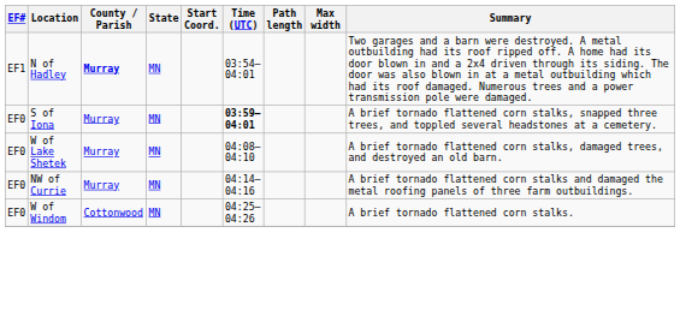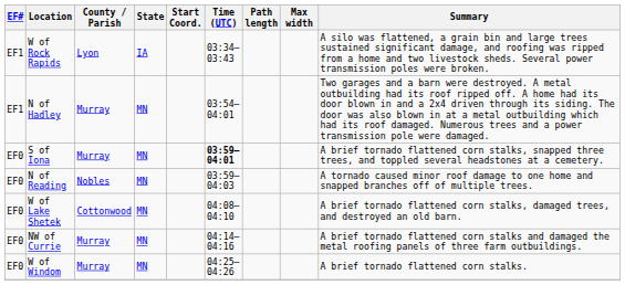 <table class="wikitable sortable" style="width:100%;">
 <tr>
 <th scope="col" style="width:3%; text-align:center;"><a href='#'>EF#</a></th>
 <th scope="col" style="width:7%; text-align:center;" class="unsortable">Location</th>
 <th scope="col" style="width:6%; text-align:center;" class="unsortable">County / Parish</th>
 <th scope="col" style="width:5%; text-align:center;">State</th>
 <th scope="col" style="width:6%; text-align:center;">Start Coord.</th>
 <th scope="col" style="width:6%; text-align:center;">Time (<a href='#'>UTC</a>)</th>
 <th scope="col" style="width:6%; text-align:center;">Path length</th>
 <th scope="col" style="width:6%; text-align:center;">Max width</th>
 <th scope="col" class="unsortable" style="width:48%; text-align:center;">Summary</th>
 </tr>
 <tr>
 <td bgcolor=>EF1</td>
+<td>W of <a href='#'>Rock Rapids</a></td>
+<td><a href='#'>Lyon</a></td>
+<td><a href='#'>IA</a></td>
+<td></td>
+<td>03:34–03:43</td>
+<td></td>
+<td></td>
+<td>A silo was flattened, a grain bin and large trees sustained significant damage, and roofing was ripped from a home and two livestock sheds. Several power transmission poles were broken.</td>
+</tr>
+<tr>
+<td bgcolor=>EF1</td>
 <td>N of <a href='#'>Hadley</a></td>
-<td><strong><a href='#'>Murray</a></strong></td>
+<td><a href='#'>Murray</a></td>
 <td><a href='#'>MN</a></td>
 <td></td>
 <td>03:54–04:01</td>
 <td></td>
 <td></td>
 <td>Two garages and a barn were destroyed. A metal outbuilding had its roof ripped off. A home had its door blown in and a 2x4 driven through its siding. The door was also blown in at a metal outbuilding which had its roof damaged. Numerous trees and a power transmission pole were damaged.</td>
 </tr>
 <tr>
 <td bgcolor=>EF0</td>
 <td>S of <a href='#'>Iona</a></td>
 <td><a href='#'>Murray</a></td>
 <td><a href='#'>MN</a></td>
 <td></td>
 <td><strong>03:59–04:01</strong></td>
 <td></td>
 <td></td>
 <td>A brief tornado flattened corn stalks, snapped three trees, and toppled several headstones at a cemetery.</td>
 </tr>
 <tr>
 <td bgcolor=>EF0</td>
+<td>N of <a href='#'>Reading</a></td>
+<td><a href='#'>Nobles</a></td>
+<td><a href='#'>MN</a></td>
+<td></td>
+<td>03:59–04:03</td>
+<td></td>
+<td></td>
+<td>A tornado caused minor roof damage to one home and snapped branches off of multiple trees.</td>
+</tr>
+<tr>
+<td bgcolor=>EF0</td>
 <td>W of <a href='#'>Lake Shetek</a></td>
-<td><a href='#'>Murray</a></td>
+<td><a href='#'>Cottonwood</a></td>
 <td><a href='#'>MN</a></td>
 <td></td>
 <td>04:08–04:10</td>
 <td></td>
 <td></td>
 <td>A brief tornado flattened corn stalks, damaged trees, and destroyed an old barn.</td>
 </tr>
 <tr>
 <td bgcolor=>EF0</td>
 <td>NW of <a href='#'>Currie</a></td>
 <td><a href='#'>Murray</a></td>
 <td><a href='#'>MN</a></td>
 <td></td>
 <td>04:14–04:16</td>
 <td></td>
 <td></td>
 <td>A brief tornado flattened corn stalks and damaged the metal roofing panels of three farm outbuildings.</td>
 </tr>
 <tr>
 <td bgcolor=>EF0</td>
 <td>W of <a href='#'>Windom</a></td>
-<td><a href='#'>Cottonwood</a></td>
+<td><a href='#'>Murray</a></td>
 <td><a href='#'>MN</a></td>
 <td></td>
 <td>04:25–04:26</td>
 <td></td>
 <td></td>
 <td>A brief tornado flattened corn stalks.</td>
 </tr>
 <tr>
 </tr>
 </table>
